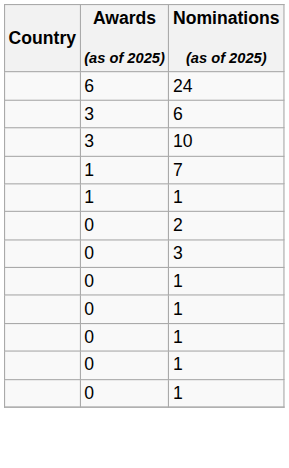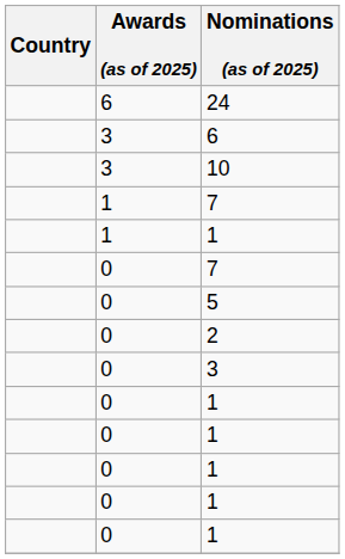 <table class="wikitable">
 <tr>
 <th>Country</th>
 <th>Awards<br><br><small><em>(as of 2025)</em></small></th>
 <th>Nominations<br><br><small><em>(as of 2025)</em></small></th>
 </tr>
 <tr>
 <td></td>
 <td>6</td>
 <td>24</td>
 </tr>
 <tr>
 <td></td>
 <td>3</td>
 <td>6</td>
 </tr>
 <tr>
 <td></td>
 <td>3</td>
 <td>10</td>
 </tr>
 <tr>
 <td></td>
 <td>1</td>
 <td>7</td>
 </tr>
 <tr>
 <td></td>
 <td>1</td>
 <td>1</td>
+</tr>
+<tr>
+<td></td>
+<td>0</td>
+<td>7</td>
+</tr>
+<tr>
+<td></td>
+<td>0</td>
+<td>5</td>
 </tr>
 <tr>
 <td></td>
 <td>0</td>
 <td>2</td>
 </tr>
 <tr>
 <td></td>
 <td>0</td>
 <td>3</td>
 </tr>
 <tr>
 <td></td>
 <td>0</td>
 <td>1</td>
 </tr>
 <tr>
 <td></td>
 <td>0</td>
 <td>1</td>
 </tr>
 <tr>
 <td></td>
 <td>0</td>
 <td>1</td>
 </tr>
 <tr>
 <td></td>
 <td>0</td>
 <td>1</td>
 </tr>
 <tr>
 <td></td>
 <td>0</td>
 <td>1</td>
 </tr>
 <tr>
 </tr>
 </table>
